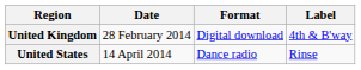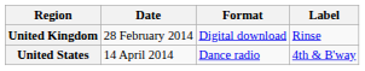 <table class="wikitable plainrowheaders">
 <tr>
 <th scope="col">Region</th>
 <th scope="col">Date</th>
 <th scope="col">Format</th>
 <th scope="col">Label</th>
 </tr>
 <tr>
 <th scope="row">United Kingdom</th>
 <td>28 February 2014</td>
 <td><a href='#'>Digital download</a></td>
-<td><a href='#'>4th & B'way</a></td>
+<td><a href='#'>Rinse</a></td>
 </tr>
 <tr>
 <th scope="row">United States</th>
 <td>14 April 2014</td>
 <td><a href='#'>Dance radio</a></td>
-<td><a href='#'>Rinse</a></td>
+<td><a href='#'>4th & B'way</a></td>
 </tr>
 </table>
